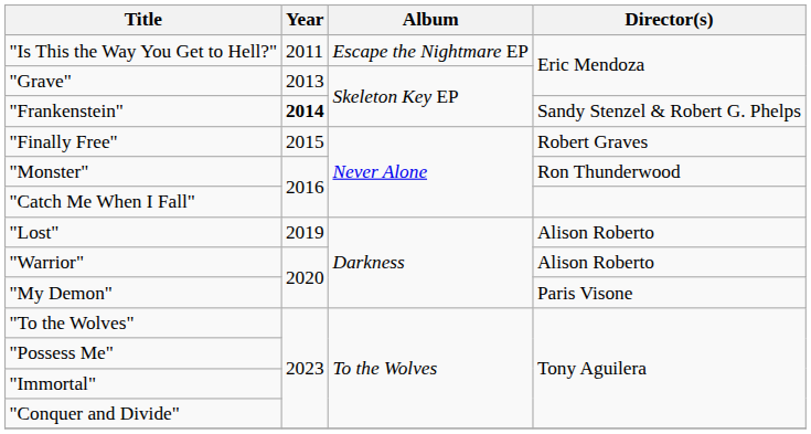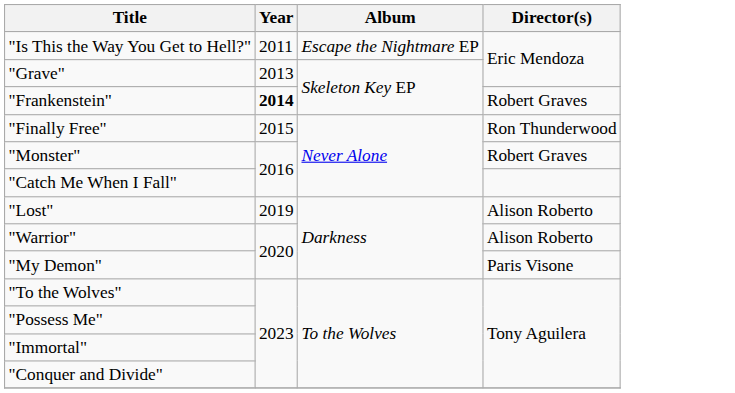 <table class="wikitable plainrowheaders">
 <tr>
 <th>Title</th>
 <th>Year</th>
 <th>Album</th>
 <th>Director(s)</th>
 </tr>
 <tr>
 <td>"Is This the Way You Get to Hell?"</td>
 <td>2011</td>
 <td><em>Escape the Nightmare</em> EP</td>
 <td rowspan="2">Eric Mendoza</td>
 </tr>
 <tr>
 <td>"Grave"</td>
 <td>2013</td>
 <td rowspan="2"><em>Skeleton Key</em> EP</td>
 </tr>
 <tr>
 <td>"Frankenstein"</td>
 <td><strong>2014</strong></td>
-<td>Sandy Stenzel & Robert G. Phelps</td>
+<td>Robert Graves</td>
 </tr>
 <tr>
 <td>"Finally Free"</td>
 <td>2015</td>
 <td rowspan="3"><em><a href='#'>Never Alone</a></em></td>
-<td>Robert Graves</td>
+<td>Ron Thunderwood</td>
 </tr>
 <tr>
 <td>"Monster"</td>
 <td rowspan="2">2016</td>
-<td>Ron Thunderwood</td>
+<td>Robert Graves</td>
 </tr>
 <tr>
 <td>"Catch Me When I Fall"</td>
 <td></td>
 </tr>
 <tr>
 <td>"Lost"</td>
 <td>2019</td>
 <td rowspan="3"><em>Darkness</em></td>
 <td>Alison Roberto</td>
 </tr>
 <tr>
 <td>"Warrior"</td>
 <td rowspan="2">2020</td>
 <td>Alison Roberto</td>
 </tr>
 <tr>
 <td>"My Demon"</td>
 <td>Paris Visone</td>
 </tr>
 <tr>
 <td>"To the Wolves"</td>
 <td rowspan="4">2023</td>
 <td rowspan="4"><em>To the Wolves</em></td>
 <td rowspan="4">Tony Aguilera</td>
 </tr>
 <tr>
 <td>"Possess Me"</td>
 </tr>
 <tr>
 <td>"Immortal"</td>
 </tr>
 <tr>
 <td>"Conquer and Divide"</td>
 </tr>
 <tr>
 </tr>
 </table>
